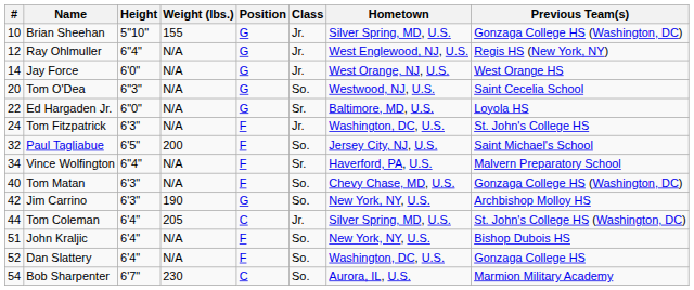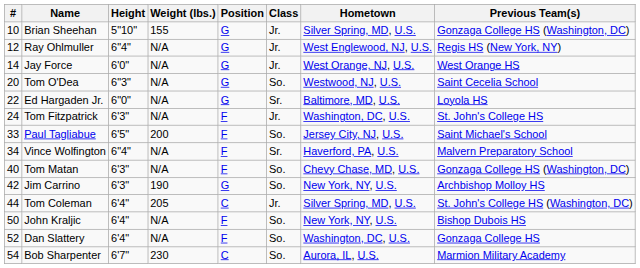 <table class="wikitable" style="font-size: 90%">
 <tr>
 <th>#</th>
 <th>Name</th>
 <th>Height</th>
 <th>Weight (lbs.)</th>
 <th>Position</th>
 <th>Class</th>
 <th>Hometown</th>
 <th>Previous Team(s)</th>
 </tr>
 <tr>
 <td>10</td>
 <td>Brian Sheehan</td>
 <td>5"10"</td>
 <td>155</td>
 <td><a href='#'>G</a></td>
 <td>Jr.</td>
 <td><a href='#'>Silver Spring, MD</a>, <a href='#'>U.S.</a></td>
 <td><a href='#'>Gonzaga College HS</a> (<a href='#'>Washington, DC</a>)</td>
 </tr>
 <tr>
 <td>12</td>
 <td>Ray Ohlmuller</td>
 <td>6"4"</td>
 <td>N/A</td>
 <td><a href='#'>G</a></td>
 <td>Jr.</td>
 <td><a href='#'>West Englewood, NJ</a>, <a href='#'>U.S.</a></td>
 <td><a href='#'>Regis HS</a> (<a href='#'>New York, NY</a>)</td>
 </tr>
 <tr>
 <td>14</td>
 <td>Jay Force</td>
 <td>6'0"</td>
 <td>N/A</td>
 <td><a href='#'>G</a></td>
 <td>Jr.</td>
 <td><a href='#'>West Orange, NJ</a>, <a href='#'>U.S.</a></td>
 <td><a href='#'>West Orange HS</a></td>
 </tr>
 <tr>
 <td>20</td>
 <td>Tom O'Dea</td>
 <td>6"3"</td>
 <td>N/A</td>
 <td><a href='#'>G</a></td>
 <td>So.</td>
 <td><a href='#'>Westwood, NJ</a>, <a href='#'>U.S.</a></td>
 <td><a href='#'>Saint Cecelia School</a></td>
 </tr>
 <tr>
 <td>22</td>
 <td>Ed Hargaden Jr.</td>
 <td>6"0"</td>
 <td>N/A</td>
 <td><a href='#'>G</a></td>
 <td>Sr.</td>
 <td><a href='#'>Baltimore, MD</a>, <a href='#'>U.S.</a></td>
 <td><a href='#'>Loyola HS</a></td>
 </tr>
 <tr>
 <td>24</td>
 <td>Tom Fitzpatrick</td>
 <td>6'3"</td>
 <td>N/A</td>
 <td><a href='#'>F</a></td>
 <td>Jr.</td>
 <td><a href='#'>Washington, DC</a>, <a href='#'>U.S.</a></td>
 <td><a href='#'>St. John's College HS</a></td>
 </tr>
 <tr>
-<td>32</td>
+<td>33</td>
 <td><a href='#'>Paul Tagliabue</a></td>
 <td>6'5"</td>
 <td>200</td>
 <td><a href='#'>F</a></td>
 <td>So.</td>
 <td><a href='#'>Jersey City, NJ</a>, <a href='#'>U.S.</a></td>
 <td><a href='#'>Saint Michael's School</a></td>
 </tr>
 <tr>
 <td>34</td>
 <td>Vince Wolfington</td>
 <td>6"4"</td>
 <td>N/A</td>
 <td><a href='#'>F</a></td>
 <td>Sr.</td>
 <td><a href='#'>Haverford, PA</a>, <a href='#'>U.S.</a></td>
 <td><a href='#'>Malvern Preparatory School</a></td>
 </tr>
 <tr>
 <td>40</td>
 <td>Tom Matan</td>
 <td>6'3"</td>
 <td>N/A</td>
 <td><a href='#'>F</a></td>
 <td>So.</td>
 <td><a href='#'>Chevy Chase, MD</a>, <a href='#'>U.S.</a></td>
 <td><a href='#'>Gonzaga College HS</a> (<a href='#'>Washington, DC</a>)</td>
 </tr>
 <tr>
 <td>42</td>
 <td>Jim Carrino</td>
 <td>6'3"</td>
 <td>190</td>
 <td><a href='#'>G</a></td>
 <td>So.</td>
 <td><a href='#'>New York, NY</a>, <a href='#'>U.S.</a></td>
 <td><a href='#'>Archbishop Molloy HS</a></td>
 </tr>
 <tr>
 <td>44</td>
 <td>Tom Coleman</td>
 <td>6'4"</td>
 <td>205</td>
 <td><a href='#'>C</a></td>
 <td>Jr.</td>
 <td><a href='#'>Silver Spring, MD</a>, <a href='#'>U.S.</a></td>
 <td><a href='#'>St. John's College HS</a> (<a href='#'>Washington, DC</a>)</td>
 </tr>
 <tr>
-<td>51</td>
+<td>50</td>
 <td>John Kraljic</td>
 <td>6'4"</td>
 <td>N/A</td>
 <td><a href='#'>F</a></td>
 <td>So.</td>
 <td><a href='#'>New York, NY</a>, <a href='#'>U.S.</a></td>
 <td><a href='#'>Bishop Dubois HS</a></td>
 </tr>
 <tr>
 <td>52</td>
 <td>Dan Slattery</td>
 <td>6'4"</td>
 <td>N/A</td>
 <td><a href='#'>F</a></td>
 <td>So.</td>
 <td><a href='#'>Washington, DC</a>, <a href='#'>U.S.</a></td>
 <td><a href='#'>Gonzaga College HS</a></td>
 </tr>
 <tr>
 <td>54</td>
 <td>Bob Sharpenter</td>
 <td>6'7"</td>
 <td>230</td>
 <td><a href='#'>C</a></td>
 <td>So.</td>
 <td><a href='#'>Aurora, IL</a>, <a href='#'>U.S.</a></td>
 <td><a href='#'>Marmion Military Academy</a></td>
 </tr>
 </table>
